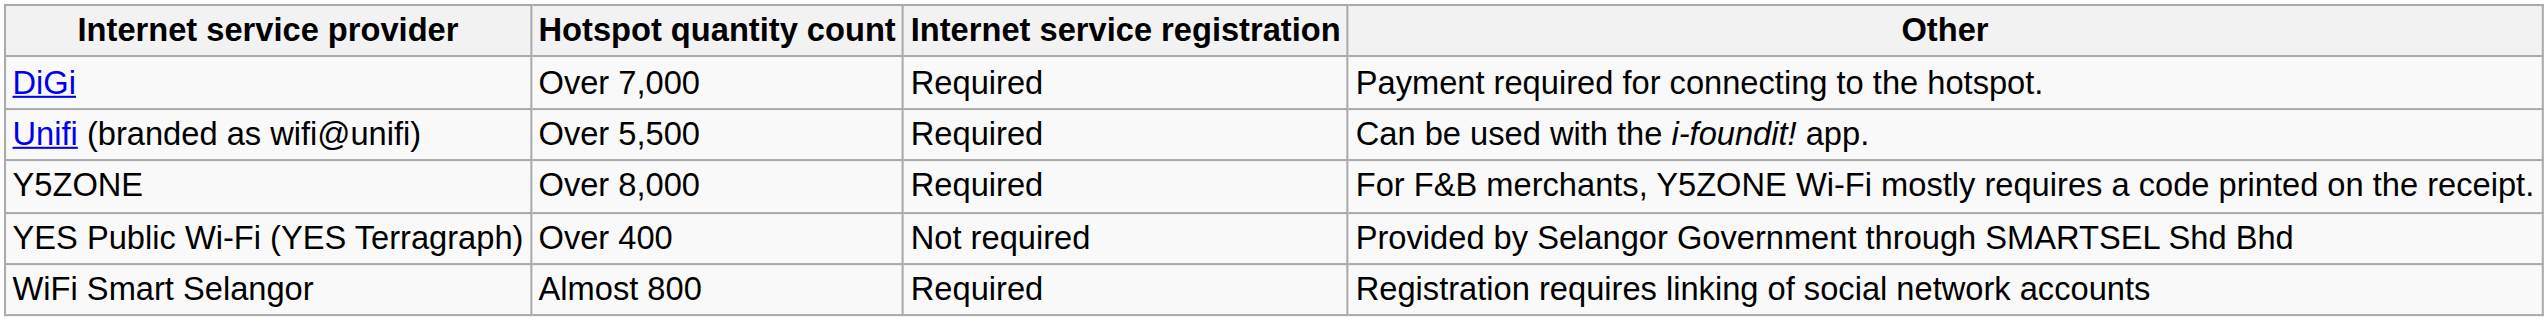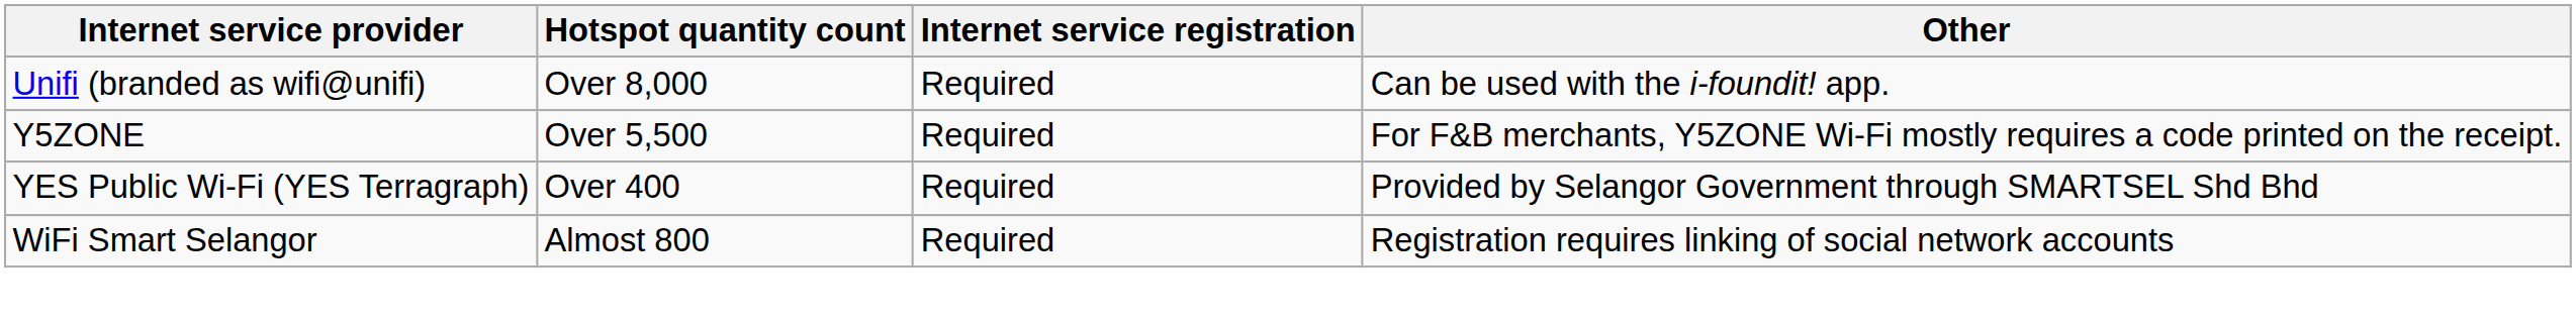 <table class="wikitable">
 <tr>
 <th>Internet service provider</th>
 <th>Hotspot quantity count</th>
 <th>Internet service registration</th>
 <th>Other</th>
 </tr>
 <tr>
-<td><a href='#'>DiGi</a></td>
-<td>Over 7,000</td>
-<td>Required</td>
-<td>Payment required for connecting to the hotspot.</td>
-</tr>
-<tr>
 <td><a href='#'>Unifi</a> (branded as wifi@unifi)</td>
-<td>Over 5,500</td>
+<td>Over 8,000</td>
 <td>Required</td>
 <td>Can be used with the <em>i-foundit!</em> app.</td>
 </tr>
 <tr>
 <td>Y5ZONE</td>
-<td>Over 8,000</td>
+<td>Over 5,500</td>
 <td>Required</td>
 <td>For F&B merchants, Y5ZONE Wi-Fi mostly requires a code printed on the receipt.</td>
 </tr>
 <tr>
 <td>YES Public Wi-Fi (YES Terragraph)</td>
 <td>Over 400</td>
-<td>Not required</td>
+<td>Required</td>
 <td>Provided by Selangor Government through SMARTSEL Shd Bhd</td>
 </tr>
 <tr>
 <td>WiFi Smart Selangor</td>
 <td>Almost 800</td>
 <td>Required</td>
 <td>Registration requires linking of social network accounts</td>
 </tr>
 </table>
